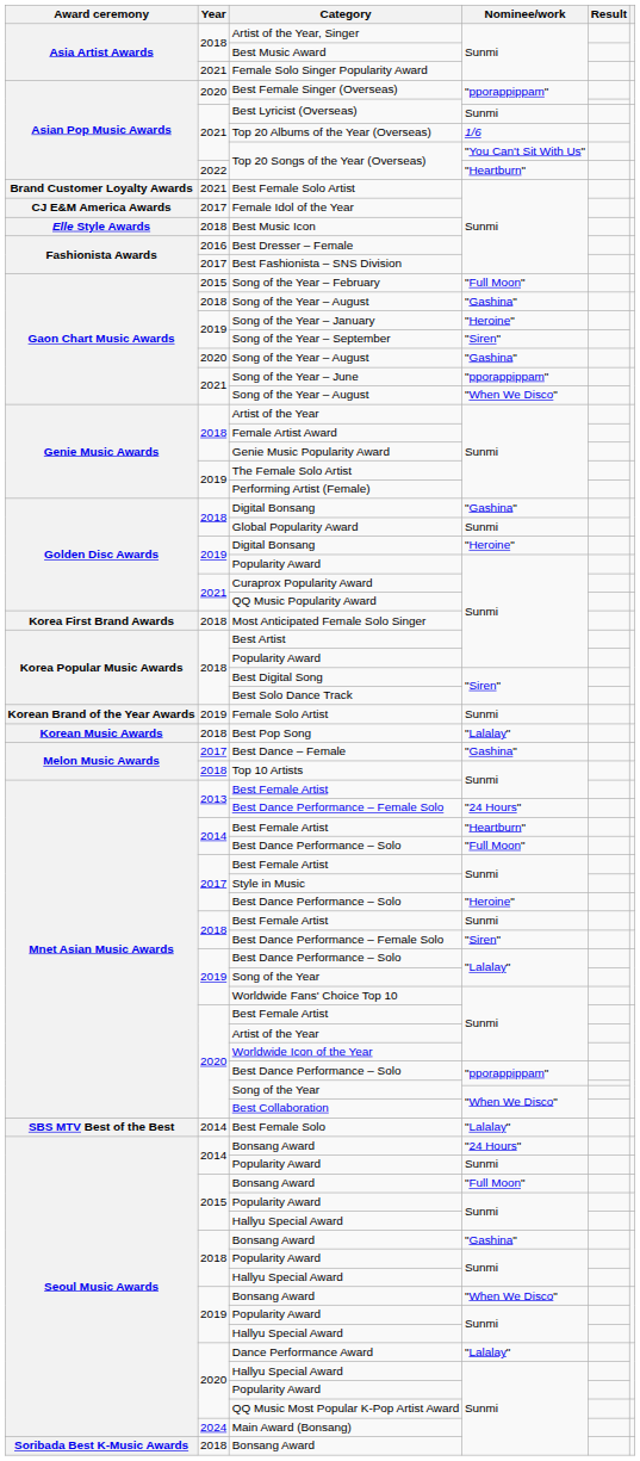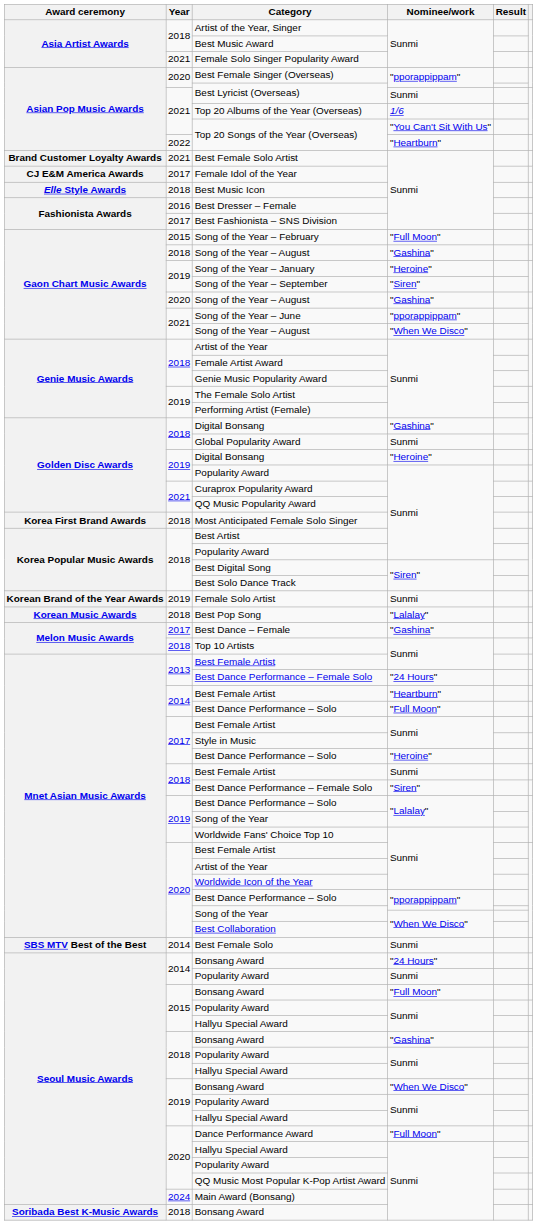 <table class="wikitable plainrowheaders sortable">
 <tr>
 <th scope="col">Award ceremony</th>
 <th scope="col">Year</th>
 <th scope="col">Category</th>
 <th scope="col">Nominee/work</th>
 <th scope="col">Result</th>
 <th scope="col" class="unsortable"></th>
 </tr>
 <tr>
 <th scope="row" rowspan="3"><a href='#'>Asia Artist Awards</a> </th>
 <td rowspan="2">2018</td>
 <td>Artist of the Year, Singer</td>
 <td rowspan="3">Sunmi</td>
 <td></td>
 <td rowspan="2" style="text-align:center"></td>
 </tr>
 <tr>
 <td>Best Music Award</td>
 <td></td>
 </tr>
 <tr>
 <td>2021</td>
 <td>Female Solo Singer Popularity Award</td>
 <td></td>
 <td style="text-align:center"></td>
 </tr>
 <tr>
 <th rowspan="6" scope="row"><a href='#'>Asian Pop Music Awards</a></th>
 <td rowspan="2">2020</td>
 <td>Best Female Singer (Overseas)</td>
 <td rowspan="2">"<a href='#'>pporappippam</a>"</td>
 <td></td>
 <td style="text-align:center" rowspan="2"></td>
 </tr>
 <tr>
 <td rowspan="2">Best Lyricist (Overseas)</td>
 <td></td>
 </tr>
 <tr>
 <td rowspan="3">2021</td>
 <td>Sunmi</td>
 <td></td>
 <td style="text-align:center" rowspan="3"></td>
 </tr>
 <tr>
 <td>Top 20 Albums of the Year (Overseas)</td>
 <td><em><a href='#'>1/6</a></em></td>
 <td></td>
 </tr>
 <tr>
 <td rowspan="2">Top 20 Songs of the Year (Overseas)</td>
 <td>"<a href='#'>You Can't Sit With Us</a>"</td>
 <td></td>
 </tr>
 <tr>
 <td>2022</td>
 <td>"<a href='#'>Heartburn</a>"</td>
 <td></td>
 <td style="text-align:center"></td>
 </tr>
 <tr>
 <th scope="row">Brand Customer Loyalty Awards</th>
 <td>2021</td>
 <td>Best Female Solo Artist</td>
 <td rowspan="5">Sunmi</td>
 <td></td>
 <td style="text-align:center"></td>
 </tr>
 <tr>
 <th scope="row">CJ E&M America Awards </th>
 <td>2017</td>
 <td>Female Idol of the Year</td>
 <td></td>
 <td style="text-align:center"></td>
 </tr>
 <tr>
 <th scope="row"><a href='#'><em>Elle</em> Style Awards</a> </th>
 <td>2018</td>
 <td>Best Music Icon</td>
 <td></td>
 <td style="text-align:center"></td>
 </tr>
 <tr>
 <th scope="row" rowspan="2">Fashionista Awards </th>
 <td>2016</td>
 <td>Best Dresser – Female</td>
 <td></td>
 <td style="text-align:center"></td>
 </tr>
 <tr>
 <td>2017</td>
 <td>Best Fashionista – SNS Division</td>
 <td></td>
 <td style="text-align:center"></td>
 </tr>
 <tr>
 <th scope="row" rowspan="7"><a href='#'>Gaon Chart Music Awards</a> </th>
 <td>2015</td>
 <td>Song of the Year – February</td>
 <td>"<a href='#'>Full Moon</a>"</td>
 <td></td>
 <td></td>
 </tr>
 <tr>
 <td>2018</td>
 <td>Song of the Year – August</td>
 <td>"<a href='#'>Gashina</a>"</td>
 <td></td>
 <td style="text-align:center"></td>
 </tr>
 <tr>
 <td rowspan="2">2019</td>
 <td>Song of the Year – January</td>
 <td>"<a href='#'>Heroine</a>"</td>
 <td></td>
 <td rowspan="2" style="text-align:center"></td>
 </tr>
 <tr>
 <td>Song of the Year – September</td>
 <td>"<a href='#'>Siren</a>"</td>
 <td></td>
 </tr>
 <tr>
 <td>2020</td>
 <td>Song of the Year – August</td>
 <td>"<a href='#'>Gashina</a>"</td>
 <td></td>
 <td style="text-align:center"></td>
 </tr>
 <tr>
 <td rowspan="2">2021</td>
 <td>Song of the Year – June</td>
 <td>"<a href='#'>pporappippam</a>"</td>
 <td></td>
 <td rowspan="2" style="text-align:center"></td>
 </tr>
 <tr>
 <td>Song of the Year – August</td>
 <td>"<a href='#'>When We Disco</a>" </td>
 <td></td>
 </tr>
 <tr>
 <th scope="row" rowspan="5"><a href='#'>Genie Music Awards</a></th>
 <td rowspan="3"><a href='#'>2018</a></td>
 <td>Artist of the Year</td>
 <td rowspan="5">Sunmi</td>
 <td></td>
 <td rowspan="3" style="text-align:center"></td>
 </tr>
 <tr>
 <td>Female Artist Award</td>
 <td></td>
 </tr>
 <tr>
 <td>Genie Music Popularity Award</td>
 <td></td>
 </tr>
 <tr>
 <td rowspan="2">2019</td>
 <td>The Female Solo Artist</td>
 <td></td>
 <td rowspan="2" style="text-align:center"></td>
 </tr>
 <tr>
 <td>Performing Artist (Female)</td>
 <td></td>
 </tr>
 <tr>
 <th scope="row" rowspan="6"><a href='#'>Golden Disc Awards</a></th>
 <td rowspan="2"><a href='#'>2018</a></td>
 <td>Digital Bonsang</td>
 <td>"<a href='#'>Gashina</a>"</td>
 <td></td>
 <td rowspan="2" style="text-align:center"></td>
 </tr>
 <tr>
 <td>Global Popularity Award</td>
 <td>Sunmi</td>
 <td></td>
 </tr>
 <tr>
 <td rowspan="2"><a href='#'>2019</a></td>
 <td>Digital Bonsang</td>
 <td>"<a href='#'>Heroine</a>"</td>
 <td></td>
 <td style="text-align:center"></td>
 </tr>
 <tr>
 <td>Popularity Award</td>
 <td rowspan="6">Sunmi</td>
 <td></td>
 <td></td>
 </tr>
 <tr>
 <td rowspan="2"><a href='#'>2021</a></td>
 <td>Curaprox Popularity Award</td>
 <td></td>
 <td></td>
 </tr>
 <tr>
 <td>QQ Music Popularity Award</td>
 <td></td>
 <td></td>
 </tr>
 <tr>
 <th scope="row">Korea First Brand Awards </th>
 <td>2018</td>
 <td>Most Anticipated Female Solo Singer</td>
 <td></td>
 <td></td>
 </tr>
 <tr>
 <th scope="row" rowspan="4">Korea Popular Music Awards</th>
 <td rowspan="4">2018</td>
 <td>Best Artist</td>
 <td></td>
 <td rowspan="4" style="text-align:center"></td>
 </tr>
 <tr>
 <td>Popularity Award</td>
 <td></td>
 </tr>
 <tr>
 <td>Best Digital Song</td>
 <td rowspan="2">"<a href='#'>Siren</a>"</td>
 <td></td>
 </tr>
 <tr>
 <td>Best Solo Dance Track</td>
 <td></td>
 </tr>
 <tr>
 <th scope="row">Korean Brand of the Year Awards</th>
 <td>2019</td>
 <td>Female Solo Artist</td>
 <td>Sunmi</td>
 <td></td>
 <td style="text-align:center"></td>
 </tr>
 <tr>
 <th scope="row"><a href='#'>Korean Music Awards</a></th>
 <td>2018</td>
 <td>Best Pop Song</td>
 <td>"<a href='#'>Lalalay</a>"</td>
 <td></td>
 <td style="text-align:center"></td>
 </tr>
 <tr>
 <th scope="row" rowspan="2"><a href='#'>Melon Music Awards</a> </th>
 <td><a href='#'>2017</a></td>
 <td>Best Dance – Female</td>
 <td>"<a href='#'>Gashina</a>"</td>
 <td></td>
 <td style="text-align:center"></td>
 </tr>
 <tr>
 <td><a href='#'>2018</a></td>
 <td>Top 10 Artists</td>
 <td rowspan="2">Sunmi</td>
 <td></td>
 <td></td>
 </tr>
 <tr>
 <th scope="row" rowspan="19"><a href='#'>Mnet Asian Music Awards</a></th>
 <td rowspan="2"><a href='#'>2013</a></td>
 <td><a href='#'>Best Female Artist</a></td>
 <td></td>
 <td style="text-align:center"></td>
 </tr>
 <tr>
 <td><a href='#'>Best Dance Performance – Female Solo</a></td>
 <td>"<a href='#'>24 Hours</a>"</td>
 <td></td>
 <td style="text-align:center"></td>
 </tr>
 <tr>
 <td rowspan="2"><a href='#'>2014</a></td>
 <td>Best Female Artist</td>
 <td>"<a href='#'>Heartburn</a>"</td>
 <td></td>
 <td style="text-align:center"></td>
 </tr>
 <tr>
 <td>Best Dance Performance – Solo</td>
 <td>"<a href='#'>Full Moon</a>"</td>
 <td></td>
 <td style="text-align:center"></td>
 </tr>
 <tr>
 <td rowspan="3"><a href='#'>2017</a></td>
 <td>Best Female Artist</td>
 <td rowspan="2">Sunmi</td>
 <td></td>
 <td style="text-align:center"></td>
 </tr>
 <tr>
 <td>Style in Music</td>
 <td></td>
 <td style="text-align:center"></td>
 </tr>
 <tr>
 <td>Best Dance Performance – Solo</td>
 <td>"<a href='#'>Heroine</a>"</td>
 <td></td>
 <td style="text-align:center"></td>
 </tr>
 <tr>
 <td rowspan="2"><a href='#'>2018</a></td>
 <td>Best Female Artist</td>
 <td>Sunmi</td>
 <td></td>
 <td style="text-align:center"></td>
 </tr>
 <tr>
 <td>Best Dance Performance – Female Solo</td>
 <td>"<a href='#'>Siren</a>"</td>
 <td></td>
 <td style="text-align:center"></td>
 </tr>
 <tr>
 <td rowspan="3"><a href='#'>2019</a></td>
 <td>Best Dance Performance – Solo</td>
 <td rowspan="2">"<a href='#'>Lalalay</a>"</td>
 <td></td>
 <td rowspan="3" style="text-align:center"></td>
 </tr>
 <tr>
 <td>Song of the Year</td>
 <td></td>
 </tr>
 <tr>
 <td>Worldwide Fans' Choice Top 10</td>
 <td rowspan="4">Sunmi</td>
 <td></td>
 </tr>
 <tr>
 <td rowspan="7"><a href='#'>2020</a></td>
 <td>Best Female Artist</td>
 <td></td>
 <td rowspan="7" style="text-align:center"></td>
 </tr>
 <tr>
 <td>Artist of the Year</td>
 <td></td>
 </tr>
 <tr>
 <td><a href='#'>Worldwide Icon of the Year</a></td>
 <td></td>
 </tr>
 <tr>
 <td>Best Dance Performance – Solo</td>
 <td rowspan="2">"<a href='#'>pporappippam</a>"</td>
 <td></td>
 </tr>
 <tr>
 <td rowspan="2">Song of the Year</td>
 <td></td>
 </tr>
 <tr>
 <td rowspan="2">"<a href='#'>When We Disco</a>" </td>
 <td></td>
 </tr>
 <tr>
 <td><a href='#'>Best Collaboration</a></td>
 <td></td>
 </tr>
 <tr>
 <th scope="row"><a href='#'>SBS MTV</a> Best of the Best </th>
 <td>2014</td>
 <td>Best Female Solo</td>
-<td>"<a href='#'>Lalalay</a>"</td>
+<td>Sunmi</td>
 <td></td>
 <td></td>
 </tr>
 <tr>
 <th scope="row" rowspan="16"><a href='#'>Seoul Music Awards</a></th>
 <td rowspan="2">2014</td>
 <td>Bonsang Award</td>
 <td>"<a href='#'>24 Hours</a>"</td>
 <td></td>
 <td></td>
 </tr>
 <tr>
 <td>Popularity Award</td>
 <td>Sunmi</td>
 <td></td>
 <td></td>
 </tr>
 <tr>
 <td rowspan="3">2015</td>
 <td>Bonsang Award</td>
 <td>"<a href='#'>Full Moon</a>"</td>
 <td></td>
 <td></td>
 </tr>
 <tr>
 <td>Popularity Award</td>
 <td rowspan="2">Sunmi</td>
 <td></td>
 <td></td>
 </tr>
 <tr>
 <td>Hallyu Special Award</td>
 <td></td>
 <td></td>
 </tr>
 <tr>
 <td rowspan="3">2018</td>
 <td>Bonsang Award</td>
 <td>"<a href='#'>Gashina</a>"</td>
 <td></td>
 <td rowspan="3" style="text-align:center"></td>
 </tr>
 <tr>
 <td>Popularity Award</td>
 <td rowspan="2">Sunmi</td>
 <td></td>
 </tr>
 <tr>
 <td>Hallyu Special Award</td>
 <td></td>
 </tr>
 <tr>
 <td rowspan="3">2019</td>
 <td>Bonsang Award</td>
 <td>"<a href='#'>When We Disco</a>" </td>
 <td></td>
 <td rowspan="3" style="text-align:center"></td>
 </tr>
 <tr>
 <td>Popularity Award</td>
 <td rowspan="2">Sunmi</td>
 <td></td>
 </tr>
 <tr>
 <td>Hallyu Special Award</td>
 <td></td>
 </tr>
 <tr>
 <td rowspan="4">2020</td>
 <td>Dance Performance Award</td>
-<td>"<a href='#'>Lalalay</a>"</td>
+<td>"<a href='#'>Full Moon</a>"</td>
 <td></td>
 <td rowspan="3" style="text-align:center"></td>
 </tr>
 <tr>
 <td>Hallyu Special Award</td>
 <td rowspan="5">Sunmi</td>
 <td></td>
 </tr>
 <tr>
 <td>Popularity Award</td>
 <td></td>
 </tr>
 <tr>
 <td>QQ Music Most Popular K-Pop Artist Award</td>
 <td></td>
 <td style="text-align:center"></td>
 </tr>
 <tr>
 <td><a href='#'>2024</a></td>
 <td>Main Award (Bonsang)</td>
 <td></td>
 <td style="text-align:center"></td>
 </tr>
 <tr>
 <th scope="row"><a href='#'>Soribada Best K-Music Awards</a></th>
 <td>2018</td>
 <td>Bonsang Award</td>
 <td></td>
 <td style="text-align:center"></td>
 </tr>
 </table>
